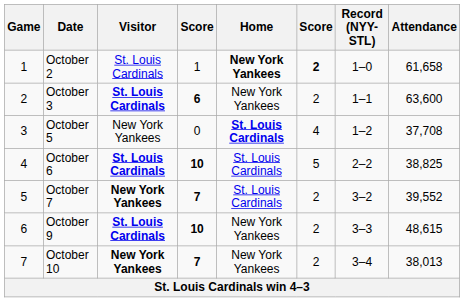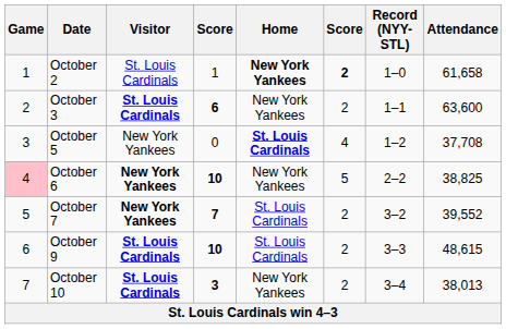 <table class="wikitable">
 <tr>
 <th>Game</th>
 <th>Date</th>
 <th>Visitor</th>
 <th>Score</th>
 <th>Home</th>
 <th>Score</th>
 <th>Record<br>(NYY-STL)</th>
 <th>Attendance</th>
 </tr>
 <tr>
 <td align = center>1</td>
 <td>October 2</td>
 <td align = center><a href='#'>St. Louis Cardinals</a></td>
 <td align = center>1</td>
 <td align = center><strong>New York Yankees</strong></td>
 <td align = center><strong>2</strong></td>
 <td align = center>1–0</td>
 <td align = center>61,658</td>
 </tr>
 <tr>
 <td align = center>2</td>
 <td>October 3</td>
 <td align = center><strong><a href='#'>St. Louis Cardinals</a></strong></td>
 <td align = center><strong>6</strong></td>
 <td align = center>New York Yankees</td>
 <td align = center>2</td>
 <td align = center>1–1</td>
 <td align = center>63,600</td>
 </tr>
 <tr>
 <td align = center>3</td>
 <td>October 5</td>
 <td align = center>New York Yankees</td>
 <td align = center>0</td>
 <td align = center><strong><a href='#'>St. Louis Cardinals</a></strong></td>
 <td align = center>4</td>
 <td align = center>1–2</td>
 <td align = center>37,708</td>
 </tr>
 <tr>
-<td align = center>4</td>
+<td align = center style="background: pink;">4</td>
 <td>October 6</td>
-<td align = center><strong><a href='#'>St. Louis Cardinals</a></strong></td>
+<td align = center><strong>New York Yankees</strong></td>
 <td align = center><strong>10</strong></td>
-<td align = center><a href='#'>St. Louis Cardinals</a></td>
+<td align = center>New York Yankees</td>
 <td align = center>5</td>
 <td align = center>2–2</td>
 <td align = center>38,825</td>
 </tr>
 <tr>
 <td align = center>5</td>
 <td>October 7</td>
 <td align = center><strong>New York Yankees</strong></td>
 <td align = center><strong>7</strong></td>
 <td align = center><a href='#'>St. Louis Cardinals</a></td>
 <td align = center>2</td>
 <td align = center>3–2</td>
 <td align = center>39,552</td>
 </tr>
 <tr>
 <td align = center>6</td>
 <td>October 9</td>
 <td align = center><strong><a href='#'>St. Louis Cardinals</a></strong></td>
 <td align = center><strong>10</strong></td>
-<td align = center>New York Yankees</td>
+<td align = center><a href='#'>St. Louis Cardinals</a></td>
 <td align = center>2</td>
 <td align = center>3–3</td>
 <td align = center>48,615</td>
 </tr>
 <tr>
 <td align = center>7</td>
 <td>October 10</td>
-<td align = center><strong>New York Yankees</strong></td>
-<td align = center><strong>7</strong></td>
+<td align = center><strong><a href='#'>St. Louis Cardinals</a></strong></td>
+<td align = center><strong>3</strong></td>
 <td align = center>New York Yankees</td>
 <td align = center>2</td>
 <td align = center>3–4</td>
 <td align = center>38,013</td>
 </tr>
 <tr>
 <th colspan="9">St. Louis Cardinals win 4–3</th>
 </tr>
 </table>
